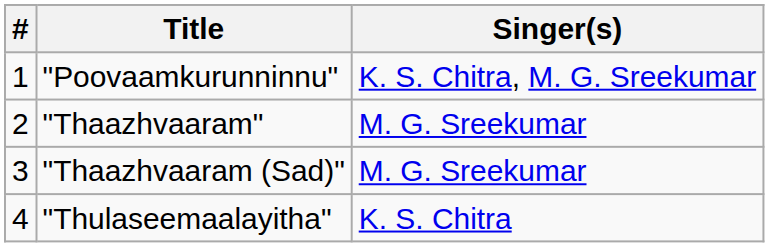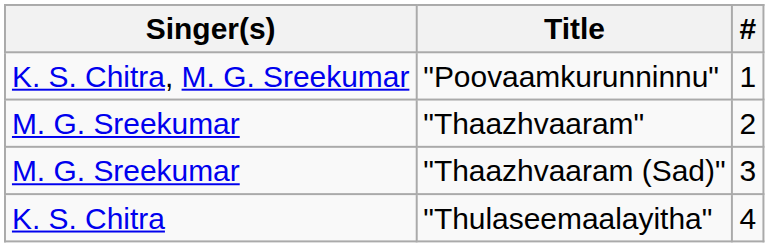 <table class="wikitable" style="font-size:95%;">
 <tr>
+<th>Singer(s)</th>
+<th>Title</th>
 <th>#</th>
-<th>Title</th>
-<th>Singer(s)</th>
 </tr>
 <tr>
+<td><a href='#'>K. S. Chitra</a>, <a href='#'>M. G. Sreekumar</a></td>
+<td>"Poovaamkurunninnu"</td>
 <td>1</td>
-<td>"Poovaamkurunninnu"</td>
-<td><a href='#'>K. S. Chitra</a>, <a href='#'>M. G. Sreekumar</a></td>
 </tr>
 <tr>
+<td><a href='#'>M. G. Sreekumar</a></td>
+<td>"Thaazhvaaram"</td>
 <td>2</td>
-<td>"Thaazhvaaram"</td>
-<td><a href='#'>M. G. Sreekumar</a></td>
 </tr>
 <tr>
+<td><a href='#'>M. G. Sreekumar</a></td>
+<td>"Thaazhvaaram (Sad)"</td>
 <td>3</td>
-<td>"Thaazhvaaram (Sad)"</td>
-<td><a href='#'>M. G. Sreekumar</a></td>
 </tr>
 <tr>
+<td><a href='#'>K. S. Chitra</a></td>
+<td>"Thulaseemaalayitha"</td>
 <td>4</td>
-<td>"Thulaseemaalayitha"</td>
-<td><a href='#'>K. S. Chitra</a></td>
 </tr>
 </table>
